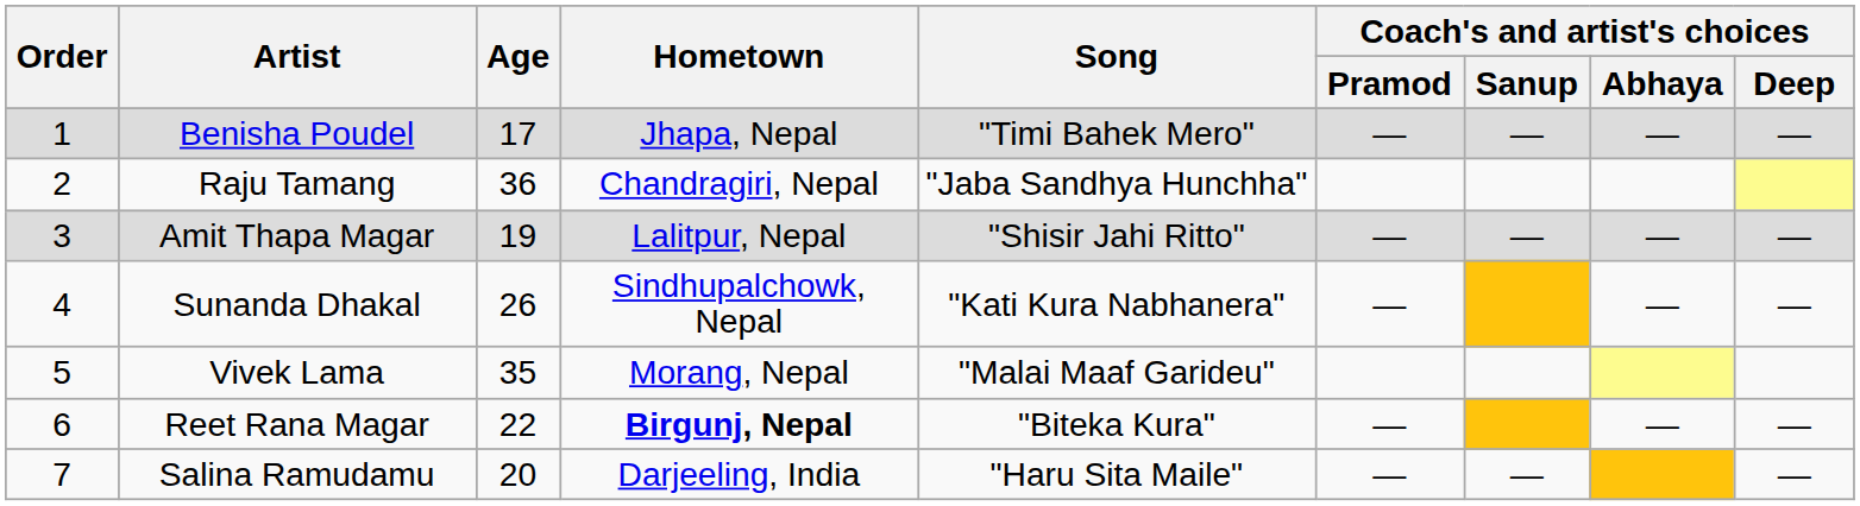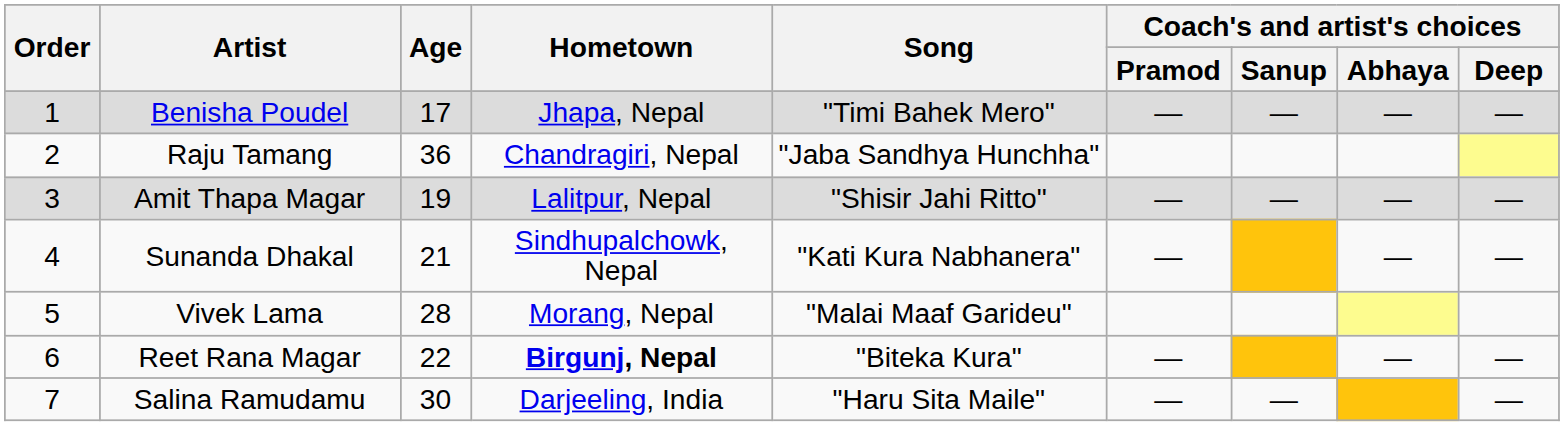 <table class="wikitable plainrowheaders" style="text-align:center; line-height:17px; width:100%;">
 <tr>
 <th rowspan="2" scope="col" style="width:04%;">Order</th>
 <th rowspan="2" scope="col" style="width:18%;">Artist</th>
 <th rowspan="2" scope="col" style="width:04%;">Age</th>
 <th rowspan="2" scope="col" style="width:18%;">Hometown</th>
 <th rowspan="2" scope="col" style="width:20%;">Song</th>
 <th colspan="4">Coach's and artist's choices</th>
 </tr>
 <tr>
 <th scope="col" style="width:06%;">Pramod</th>
 <th scope="col" style="width:06%;">Sanup</th>
 <th scope="col" style="width:06%;">Abhaya</th>
 <th scope="col" style="width:06%;">Deep</th>
 </tr>
 <tr style="background:#DCDCDC;">
 <td scope="row">1</td>
 <td><a href='#'>Benisha Poudel</a></td>
 <td>17</td>
 <td><a href='#'>Jhapa</a>, Nepal</td>
 <td>"Timi Bahek Mero"</td>
 <td>—</td>
 <td>—</td>
 <td>—</td>
 <td>—</td>
 </tr>
 <tr>
 <td scope="row">2</td>
 <td>Raju Tamang</td>
 <td>36</td>
 <td><a href='#'>Chandragiri</a>, Nepal</td>
 <td>"Jaba Sandhya Hunchha"</td>
 <td><strong></strong></td>
 <td><strong></strong></td>
 <td><strong></strong></td>
 <td style="background:#fdfc8f; "><strong></strong></td>
 </tr>
 <tr style="background:#DCDCDC; "|>
 <td scope="row">3</td>
 <td>Amit Thapa Magar</td>
 <td>19</td>
 <td><a href='#'>Lalitpur</a>, Nepal</td>
 <td>"Shisir Jahi Ritto"</td>
 <td>—</td>
 <td>—</td>
 <td>—</td>
 <td>—</td>
 </tr>
 <tr>
 <td scope="row">4</td>
 <td>Sunanda Dhakal</td>
-<td>26</td>
+<td>21</td>
 <td><a href='#'>Sindhupalchowk</a>, Nepal</td>
 <td>"Kati Kura Nabhanera"</td>
 <td>—</td>
 <td style="background:#ffc40c; "><strong></strong></td>
 <td>—</td>
 <td>—</td>
 </tr>
 <tr>
 <td scope="row">5</td>
 <td>Vivek Lama</td>
-<td>35</td>
+<td>28</td>
 <td><a href='#'>Morang</a>, Nepal</td>
 <td>"Malai Maaf Garideu"</td>
 <td><strong></strong></td>
 <td><strong></strong></td>
 <td style="background:#fdfc8f; "><strong></strong></td>
 <td><strong></strong></td>
 </tr>
 <tr>
 <td scope="row">6</td>
 <td>Reet Rana Magar</td>
 <td>22</td>
 <td><strong><a href='#'>Birgunj</a>, Nepal</strong></td>
 <td>"Biteka Kura"</td>
 <td>—</td>
 <td style="background:#ffc40c; "><strong></strong></td>
 <td>—</td>
 <td>—</td>
 </tr>
 <tr>
 <td scope="row">7</td>
 <td>Salina Ramudamu</td>
-<td>20</td>
+<td>30</td>
 <td><a href='#'>Darjeeling</a>, India</td>
 <td>"Haru Sita Maile"</td>
 <td>—</td>
 <td>—</td>
 <td style="background:#ffc40c; "><strong></strong></td>
 <td>—</td>
 </tr>
 </table>
